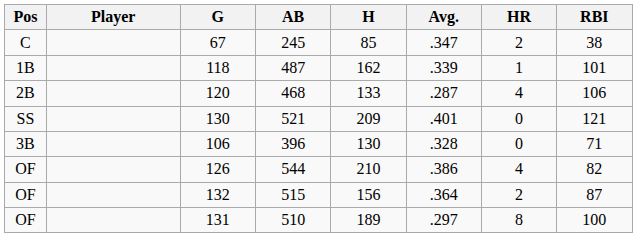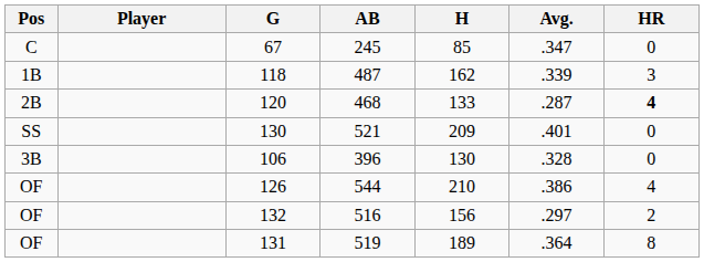 <table class="wikitable sortable">
 <tr>
 <th bgcolor="#DDDDFF" width="5%">Pos</th>
 <th bgcolor="#DDDDFF" width="16%">Player</th>
 <th bgcolor="#DDDDFF" width="9%">G</th>
 <th bgcolor="#DDDDFF" width="9%">AB</th>
 <th bgcolor="#DDDDFF" width="9%">H</th>
 <th bgcolor="#DDDDFF" width="9%">Avg.</th>
 <th bgcolor="#DDDDFF" width="9%">HR</th>
-<th bgcolor="#DDDDFF" width="9%">RBI</th>
 </tr>
 <tr align="center">
 <td>C</td>
 <td></td>
 <td>67</td>
 <td>245</td>
 <td>85</td>
 <td>.347</td>
-<td>2</td>
-<td>38</td>
+<td>0</td>
 </tr>
 <tr align="center">
 <td>1B</td>
 <td></td>
 <td>118</td>
 <td>487</td>
 <td>162</td>
 <td>.339</td>
-<td>1</td>
-<td>101</td>
+<td>3</td>
 </tr>
 <tr align="center">
 <td>2B</td>
 <td></td>
 <td>120</td>
 <td>468</td>
 <td>133</td>
 <td>.287</td>
-<td>4</td>
-<td>106</td>
+<td><strong>4</strong></td>
 </tr>
 <tr align="center">
 <td>SS</td>
 <td></td>
 <td>130</td>
 <td>521</td>
 <td>209</td>
 <td>.401</td>
 <td>0</td>
-<td>121</td>
 </tr>
 <tr align="center">
 <td>3B</td>
 <td></td>
 <td>106</td>
 <td>396</td>
 <td>130</td>
 <td>.328</td>
 <td>0</td>
-<td>71</td>
 </tr>
 <tr align="center">
 <td>OF</td>
 <td></td>
 <td>126</td>
 <td>544</td>
 <td>210</td>
 <td>.386</td>
 <td>4</td>
-<td>82</td>
 </tr>
 <tr align="center">
 <td>OF</td>
 <td></td>
 <td>132</td>
-<td>515</td>
+<td>516</td>
 <td>156</td>
-<td>.364</td>
+<td>.297</td>
 <td>2</td>
-<td>87</td>
 </tr>
 <tr align="center">
 <td>OF</td>
 <td></td>
 <td>131</td>
-<td>510</td>
+<td>519</td>
 <td>189</td>
-<td>.297</td>
+<td>.364</td>
 <td>8</td>
-<td>100</td>
 </tr>
 </table>
